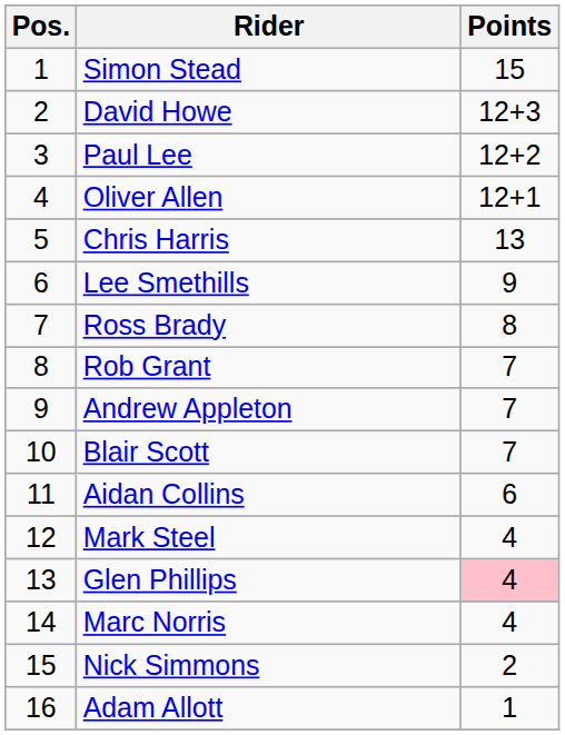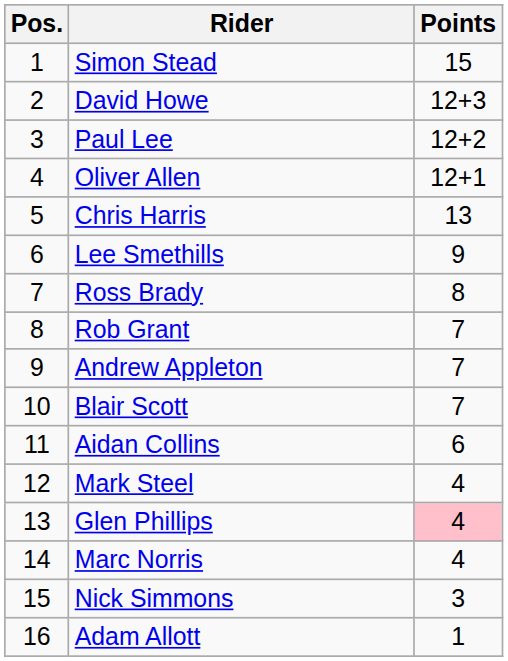 <table class=wikitable style="font-size:93%;">
 <tr>
 <th width=25px>Pos.</th>
 <th width=200px>Rider</th>
 <th width=40px>Points</th>
 </tr>
 <tr align=center>
 <td>1</td>
 <td align=left><a href='#'>Simon Stead</a></td>
 <td>15</td>
 </tr>
 <tr align=center>
 <td>2</td>
 <td align=left><a href='#'>David Howe</a></td>
 <td>12+3</td>
 </tr>
 <tr align=center>
 <td>3</td>
 <td align=left><a href='#'>Paul Lee</a></td>
 <td>12+2</td>
 </tr>
 <tr align=center>
 <td>4</td>
 <td align=left><a href='#'>Oliver Allen</a></td>
 <td>12+1</td>
 </tr>
 <tr align=center>
 <td>5</td>
 <td align=left><a href='#'>Chris Harris</a></td>
 <td>13</td>
 </tr>
 <tr align=center>
 <td>6</td>
 <td align=left><a href='#'>Lee Smethills</a></td>
 <td>9</td>
 </tr>
 <tr align=center>
 <td>7</td>
 <td align=left><a href='#'>Ross Brady</a></td>
 <td>8</td>
 </tr>
 <tr align=center>
 <td>8</td>
 <td align=left><a href='#'>Rob Grant</a></td>
 <td>7</td>
 </tr>
 <tr align=center>
 <td>9</td>
 <td align=left><a href='#'>Andrew Appleton</a></td>
 <td>7</td>
 </tr>
 <tr align=center>
 <td>10</td>
 <td align=left><a href='#'>Blair Scott</a></td>
 <td>7</td>
 </tr>
 <tr align=center>
 <td>11</td>
 <td align=left><a href='#'>Aidan Collins</a></td>
 <td>6</td>
 </tr>
 <tr align=center>
 <td>12</td>
 <td align=left><a href='#'>Mark Steel</a></td>
 <td>4</td>
 </tr>
 <tr align=center>
 <td>13</td>
 <td align=left><a href='#'>Glen Phillips</a></td>
 <td style="background: pink;">4</td>
 </tr>
 <tr align=center>
 <td>14</td>
 <td align=left><a href='#'>Marc Norris</a></td>
 <td>4</td>
 </tr>
 <tr align=center>
 <td>15</td>
 <td align=left><a href='#'>Nick Simmons</a></td>
-<td>2</td>
+<td>3</td>
 </tr>
 <tr align=center>
 <td>16</td>
 <td align=left><a href='#'>Adam Allott</a></td>
 <td>1</td>
 </tr>
 </table>
